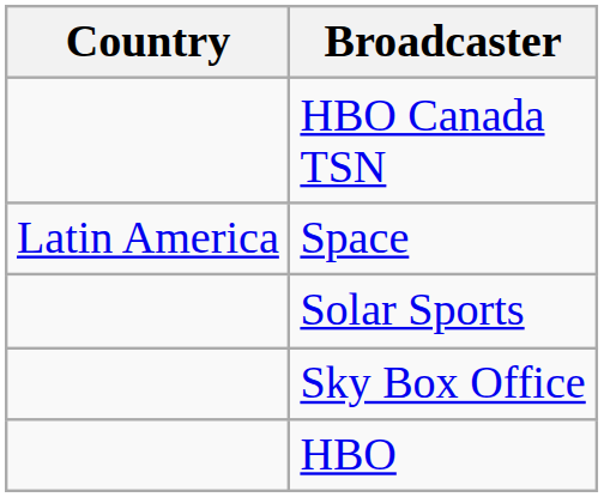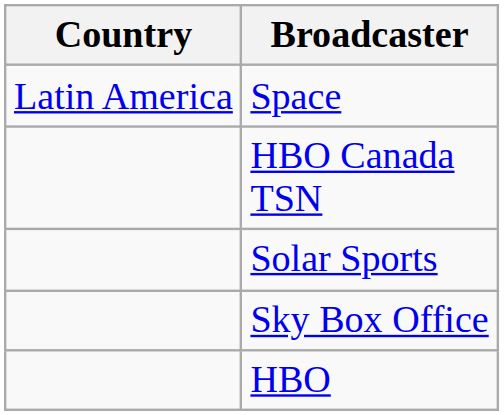 <table class="wikitable">
 <tr>
 <th align=center>Country</th>
 <th align=center>Broadcaster</th>
 </tr>
 <tr>
+<td><a href='#'>Latin America</a></td>
+<td><a href='#'>Space</a></td>
+</tr>
+<tr>
 <td></td>
 <td><a href='#'>HBO Canada</a><br><a href='#'>TSN</a></td>
-</tr>
-<tr>
-<td><a href='#'>Latin America</a></td>
-<td><a href='#'>Space</a></td>
 </tr>
 <tr>
 <td></td>
 <td><a href='#'>Solar Sports</a></td>
 </tr>
 <tr>
 <td></td>
 <td><a href='#'>Sky Box Office</a></td>
 </tr>
 <tr>
 <td></td>
 <td><a href='#'>HBO</a></td>
 </tr>
 </table>
